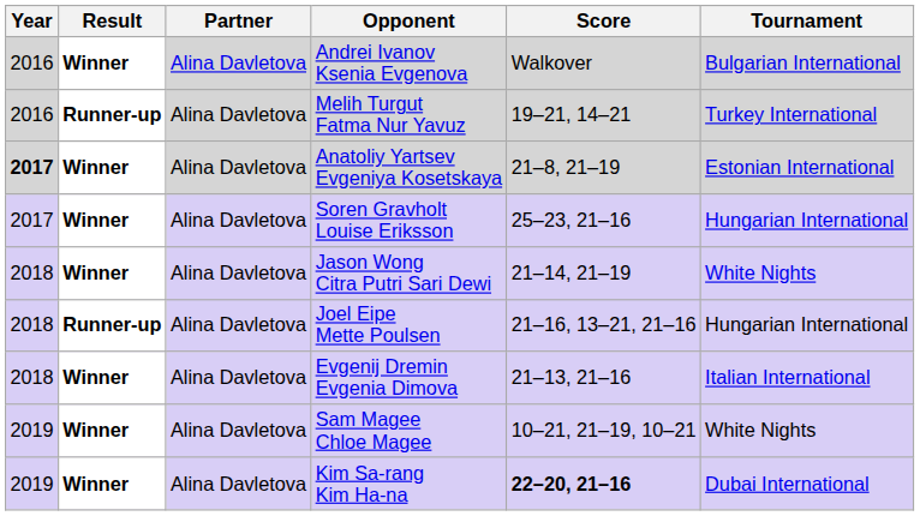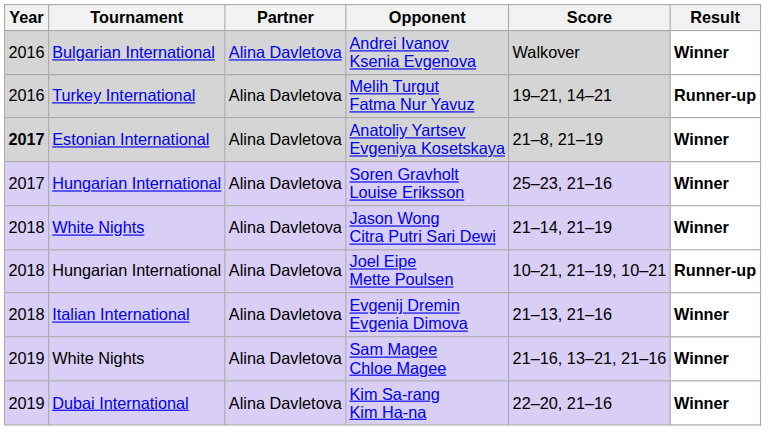 <table class="sortable wikitable" style="font-size: 90%;">
 <tr>
 <th>Year</th>
-<th>Result</th>
+<th>Tournament</th>
 <th>Partner</th>
 <th>Opponent</th>
 <th>Score</th>
-<th>Tournament</th>
+<th>Result</th>
 </tr>
 <tr style="background:#D5D5D5">
 <td align="center">2016</td>
-<td style="text-align:left; background:white"> <strong>Winner</strong></td>
+<td align="left"><a href='#'>Bulgarian International</a></td>
 <td align="left"> <a href='#'>Alina Davletova</a></td>
 <td align="left"> <a href='#'>Andrei Ivanov</a><br> <a href='#'>Ksenia Evgenova</a></td>
 <td align="left">Walkover</td>
-<td align="left"><a href='#'>Bulgarian International</a></td>
+<td style="text-align:left; background:white"> <strong>Winner</strong></td>
 </tr>
 <tr style="background:#D5D5D5">
 <td align="center">2016</td>
-<td style="text-align:left; background:white"> <strong>Runner-up</strong></td>
+<td align="left"><a href='#'>Turkey International</a></td>
 <td align="left"> Alina Davletova</td>
 <td align="left"> <a href='#'>Melih Turgut</a><br> <a href='#'>Fatma Nur Yavuz</a></td>
 <td align="left">19–21, 14–21</td>
-<td align="left"><a href='#'>Turkey International</a></td>
+<td style="text-align:left; background:white"> <strong>Runner-up</strong></td>
 </tr>
 <tr style="background:#D5D5D5">
 <td align="center"><strong>2017</strong></td>
-<td style="text-align:left; background:white"> <strong>Winner</strong></td>
+<td align="left"><a href='#'>Estonian International</a></td>
 <td align="left"> Alina Davletova</td>
 <td align="left"> <a href='#'>Anatoliy Yartsev</a><br> <a href='#'>Evgeniya Kosetskaya</a></td>
 <td align="left">21–8, 21–19</td>
-<td align="left"><a href='#'>Estonian International</a></td>
+<td style="text-align:left; background:white"> <strong>Winner</strong></td>
 </tr>
 <tr style="background:#D8CEF6">
 <td align="center">2017</td>
-<td style="text-align:left; background:white"> <strong>Winner</strong></td>
+<td align="left"><a href='#'>Hungarian International</a></td>
 <td align="left"> Alina Davletova</td>
 <td align="left"> <a href='#'>Soren Gravholt</a><br> <a href='#'>Louise Eriksson</a></td>
 <td align="left">25–23, 21–16</td>
-<td align="left"><a href='#'>Hungarian International</a></td>
+<td style="text-align:left; background:white"> <strong>Winner</strong></td>
 </tr>
 <tr style="background:#D8CEF6">
 <td align="center">2018</td>
-<td style="text-align:left; background:white"> <strong>Winner</strong></td>
+<td align="left"><a href='#'>White Nights</a></td>
 <td align="left"> Alina Davletova</td>
 <td align="left"> <a href='#'>Jason Wong</a><br> <a href='#'>Citra Putri Sari Dewi</a></td>
 <td align="left">21–14, 21–19</td>
-<td align="left"><a href='#'>White Nights</a></td>
+<td style="text-align:left; background:white"> <strong>Winner</strong></td>
 </tr>
 <tr style="background:#D8CEF6">
 <td align="center">2018</td>
-<td style="text-align:left; background:white"> <strong>Runner-up</strong></td>
+<td align="left">Hungarian International</td>
 <td align="left"> Alina Davletova</td>
 <td align="left"> <a href='#'>Joel Eipe</a><br> <a href='#'>Mette Poulsen</a></td>
-<td align="left">21–16, 13–21, 21–16</td>
-<td align="left">Hungarian International</td>
+<td align="left">10–21, 21–19, 10–21</td>
+<td style="text-align:left; background:white"> <strong>Runner-up</strong></td>
 </tr>
 <tr style="background:#D8CEF6">
 <td align="center">2018</td>
-<td style="text-align:left; background:white"> <strong>Winner</strong></td>
+<td align="left"><a href='#'>Italian International</a></td>
 <td align="left"> Alina Davletova</td>
 <td align="left"> <a href='#'>Evgenij Dremin</a><br> <a href='#'>Evgenia Dimova</a></td>
 <td align="left">21–13, 21–16</td>
-<td align="left"><a href='#'>Italian International</a></td>
+<td style="text-align:left; background:white"> <strong>Winner</strong></td>
 </tr>
 <tr style="background:#D8CEF6">
 <td align="center">2019</td>
-<td style="text-align:left; background:white"> <strong>Winner</strong></td>
+<td align="left">White Nights</td>
 <td align="left"> Alina Davletova</td>
 <td align="left"> <a href='#'>Sam Magee</a><br> <a href='#'>Chloe Magee</a></td>
-<td align="left">10–21, 21–19, 10–21</td>
-<td align="left">White Nights</td>
+<td align="left">21–16, 13–21, 21–16</td>
+<td style="text-align:left; background:white"> <strong>Winner</strong></td>
 </tr>
 <tr style="background:#D8CEF6">
 <td align="center">2019</td>
-<td style="text-align:left; background:white"> <strong>Winner</strong></td>
+<td align="left"><a href='#'>Dubai International</a></td>
 <td align="left"> Alina Davletova</td>
 <td align="left"> <a href='#'>Kim Sa-rang</a><br> <a href='#'>Kim Ha-na</a></td>
-<td align="left"><strong>22–20, 21–16</strong></td>
-<td align="left"><a href='#'>Dubai International</a></td>
+<td align="left">22–20, 21–16</td>
+<td style="text-align:left; background:white"> <strong>Winner</strong></td>
 </tr>
 </table>
